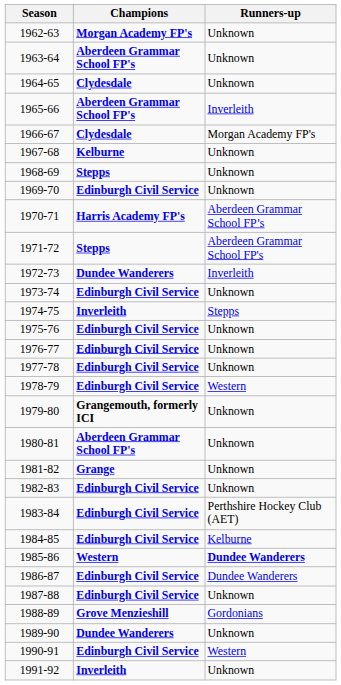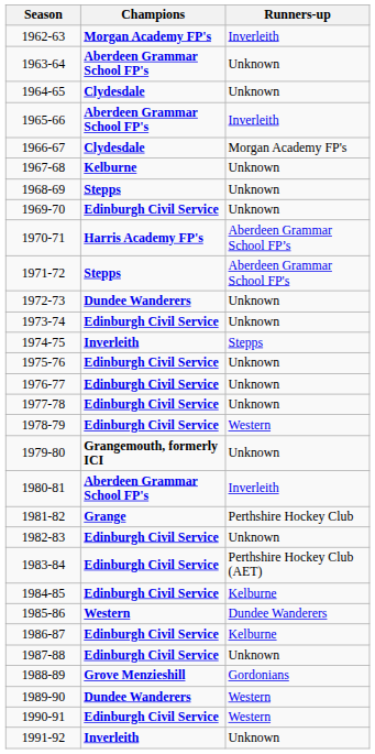 <table class="wikitable" style="text-align:centre; margin-left:1em;">
 <tr>
 <th style="width:85px">Season</th>
 <th style="width:170px">Champions</th>
 <th style="width:170px">Runners-up</th>
 </tr>
 <tr>
 <td style="text-align:center">1962-63</td>
 <td><strong><a href='#'>Morgan Academy FP's</a></strong></td>
-<td>Unknown</td>
+<td><a href='#'>Inverleith</a></td>
 </tr>
 <tr>
 <td style="text-align:center">1963-64</td>
 <td><strong><a href='#'>Aberdeen Grammar School FP's</a></strong></td>
 <td>Unknown</td>
 </tr>
 <tr>
 <td style="text-align:center">1964-65</td>
 <td><strong><a href='#'>Clydesdale</a></strong></td>
 <td>Unknown</td>
 </tr>
 <tr>
 <td style="text-align:center">1965-66</td>
 <td><strong><a href='#'>Aberdeen Grammar School FP's</a></strong></td>
 <td><a href='#'>Inverleith</a></td>
 </tr>
 <tr>
 <td style="text-align:center">1966-67</td>
 <td><strong><a href='#'>Clydesdale</a></strong></td>
 <td>Morgan Academy FP's</td>
 </tr>
 <tr>
 <td style="text-align:center">1967-68</td>
 <td><strong><a href='#'>Kelburne</a></strong></td>
 <td>Unknown</td>
 </tr>
 <tr>
 <td style="text-align:center">1968-69</td>
 <td><strong><a href='#'>Stepps</a></strong></td>
 <td>Unknown</td>
 </tr>
 <tr>
 <td style="text-align:center">1969-70</td>
 <td><strong><a href='#'>Edinburgh Civil Service</a></strong></td>
 <td>Unknown</td>
 </tr>
 <tr>
 <td style="text-align:center">1970-71</td>
 <td><strong><a href='#'>Harris Academy FP's</a></strong></td>
 <td><a href='#'>Aberdeen Grammar School FP’s</a></td>
 </tr>
 <tr>
 <td style="text-align:center">1971-72</td>
 <td><strong><a href='#'>Stepps</a></strong></td>
 <td><a href='#'>Aberdeen Grammar School FP's</a></td>
 </tr>
 <tr>
 <td style="text-align:center">1972-73</td>
 <td><strong><a href='#'>Dundee Wanderers</a></strong></td>
-<td><a href='#'>Inverleith</a></td>
+<td>Unknown</td>
 </tr>
 <tr>
 <td style="text-align:center">1973-74</td>
 <td><strong><a href='#'>Edinburgh Civil Service</a></strong></td>
 <td>Unknown</td>
 </tr>
 <tr>
 <td style="text-align:center">1974-75</td>
 <td><strong><a href='#'>Inverleith</a></strong></td>
 <td><a href='#'>Stepps</a></td>
 </tr>
 <tr>
 <td style="text-align:center">1975-76</td>
 <td><strong><a href='#'>Edinburgh Civil Service</a></strong></td>
 <td>Unknown</td>
 </tr>
 <tr>
 <td style="text-align:center">1976-77</td>
 <td><strong><a href='#'>Edinburgh Civil Service</a></strong></td>
 <td>Unknown</td>
 </tr>
 <tr>
 <td style="text-align:center">1977-78</td>
 <td><strong><a href='#'>Edinburgh Civil Service</a></strong></td>
 <td>Unknown</td>
 </tr>
 <tr>
 <td style="text-align:center">1978-79</td>
 <td><strong><a href='#'>Edinburgh Civil Service</a></strong></td>
 <td><a href='#'>Western</a></td>
 </tr>
 <tr>
 <td style="text-align:center">1979-80</td>
 <td><strong>Grangemouth, formerly ICI</strong></td>
 <td>Unknown</td>
 </tr>
 <tr>
 <td style="text-align:center">1980-81</td>
 <td><strong><a href='#'>Aberdeen Grammar School FP's</a></strong></td>
-<td>Unknown</td>
+<td><a href='#'>Inverleith</a></td>
 </tr>
 <tr>
 <td style="text-align:center">1981-82</td>
 <td><strong><a href='#'>Grange</a></strong></td>
-<td>Unknown</td>
+<td>Perthshire Hockey Club</td>
 </tr>
 <tr>
 <td style="text-align:center">1982-83</td>
 <td><strong><a href='#'>Edinburgh Civil Service</a></strong></td>
 <td>Unknown</td>
 </tr>
 <tr>
 <td style="text-align:center">1983-84</td>
 <td><strong><a href='#'>Edinburgh Civil Service</a></strong></td>
 <td>Perthshire Hockey Club (AET)</td>
 </tr>
 <tr>
 <td style="text-align:center">1984-85</td>
 <td><strong><a href='#'>Edinburgh Civil Service</a></strong></td>
 <td><a href='#'>Kelburne</a></td>
 </tr>
 <tr>
 <td style="text-align:center">1985-86</td>
 <td><strong><a href='#'>Western</a></strong></td>
-<td><strong><a href='#'>Dundee Wanderers</a></strong></td>
+<td><a href='#'>Dundee Wanderers</a></td>
 </tr>
 <tr>
 <td style="text-align:center">1986-87</td>
 <td><strong><a href='#'>Edinburgh Civil Service</a></strong></td>
-<td><a href='#'>Dundee Wanderers</a></td>
+<td><a href='#'>Kelburne</a></td>
 </tr>
 <tr>
 <td style="text-align:center">1987-88</td>
 <td><strong><a href='#'>Edinburgh Civil Service</a></strong></td>
 <td>Unknown</td>
 </tr>
 <tr>
 <td style="text-align:center">1988-89</td>
 <td><strong><a href='#'>Grove Menzieshill</a></strong></td>
 <td><a href='#'>Gordonians</a></td>
 </tr>
 <tr>
 <td style="text-align:center">1989-90</td>
 <td><strong><a href='#'>Dundee Wanderers</a></strong></td>
-<td>Unknown</td>
+<td><a href='#'>Western</a></td>
 </tr>
 <tr>
 <td style="text-align:center">1990-91</td>
 <td><strong><a href='#'>Edinburgh Civil Service</a></strong></td>
 <td><a href='#'>Western</a></td>
 </tr>
 <tr>
 <td style="text-align:center">1991-92</td>
 <td><strong><a href='#'>Inverleith</a></strong></td>
 <td>Unknown</td>
 </tr>
 </table>
